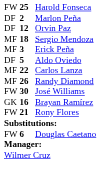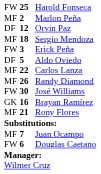 <table style = "font-size: 90%" cellspacing = "0" cellpadding = "0">
 <tr>
 <td colspan = 4></td>
 </tr>
 <tr>
 <th style="width:25px;"></th>
 <th style="width:25px;"></th>
 </tr>
 <tr>
 <td>FW</td>
 <td><strong>25</strong></td>
 <td> <a href='#'>Harold Fonseca</a></td>
 </tr>
 <tr>
-<td>DF</td>
+<td>MF</td>
 <td><strong>2</strong></td>
 <td> <a href='#'>Marlon Peña</a></td>
 </tr>
 <tr>
 <td>DF</td>
 <td><strong>12</strong></td>
 <td> <a href='#'>Orvin Paz</a></td>
 <td></td>
 <td></td>
 </tr>
 <tr>
 <td>MF</td>
 <td><strong>18</strong></td>
 <td> <a href='#'>Sergio Mendoza</a></td>
 </tr>
 <tr>
-<td>MF</td>
+<td>FW</td>
 <td><strong>3</strong></td>
 <td> <a href='#'>Erick Peña</a></td>
 </tr>
 <tr>
 <td>DF</td>
 <td><strong>5</strong></td>
 <td> <a href='#'>Aldo Oviedo</a></td>
 </tr>
 <tr>
 <td>MF</td>
 <td><strong>22</strong></td>
 <td> <a href='#'>Carlos Lanza</a></td>
 <td></td>
 <td></td>
 </tr>
 <tr>
 <td>MF</td>
 <td><strong>26</strong></td>
 <td> <a href='#'>Randy Diamond</a></td>
 <td></td>
 <td></td>
 </tr>
 <tr>
 <td>FW</td>
 <td><strong>30</strong></td>
 <td> <a href='#'>José Williams</a></td>
 </tr>
 <tr>
 <td>GK</td>
 <td><strong>16</strong></td>
 <td> <a href='#'>Brayan Ramírez</a></td>
 </tr>
 <tr>
-<td>FW</td>
+<td>MF</td>
 <td><strong>21</strong></td>
 <td> <a href='#'>Rony Flores</a></td>
 </tr>
 <tr>
 <td colspan = 3><strong>Substitutions:</strong></td>
+</tr>
+<tr>
+<td>MF</td>
+<td><strong>7</strong></td>
+<td> <a href='#'>Juan Ocampo</a></td>
+<td></td>
+<td></td>
 </tr>
 <tr>
 <td>FW</td>
 <td><strong>6</strong></td>
 <td> <a href='#'>Douglas Caetano</a></td>
 <td></td>
 <td></td>
 </tr>
 <tr>
 <td colspan = 3><strong>Manager:</strong></td>
 </tr>
 <tr>
 <td colspan = 3> <a href='#'>Wilmer Cruz</a></td>
 </tr>
 </table>
